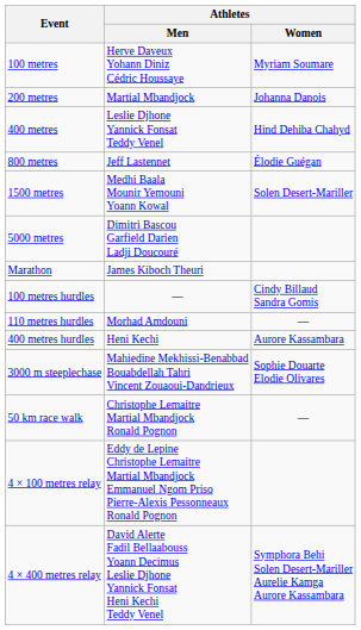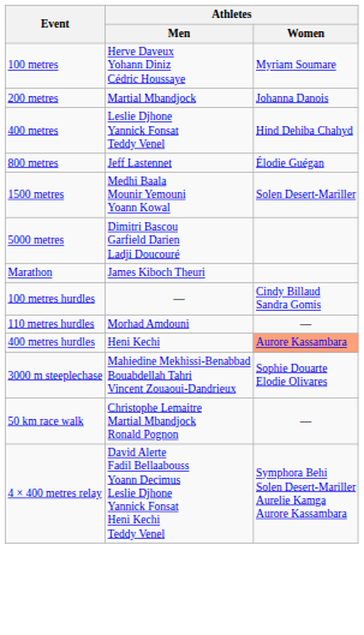 <table class=wikitable style="font-size:90%">
 <tr>
 <th rowspan=2>Event</th>
 <th colspan=2>Athletes</th>
 </tr>
 <tr>
 <th>Men</th>
 <th>Women</th>
 </tr>
 <tr>
 <td><a href='#'>100 metres</a></td>
 <td><a href='#'>Herve Daveux</a><br><a href='#'>Yohann Diniz</a><br><a href='#'>Cédric Houssaye</a></td>
 <td><a href='#'>Myriam Soumare</a></td>
 </tr>
 <tr>
 <td><a href='#'>200 metres</a></td>
 <td><a href='#'>Martial Mbandjock</a></td>
 <td><a href='#'>Johanna Danois</a></td>
 </tr>
 <tr>
 <td><a href='#'>400 metres</a></td>
 <td><a href='#'>Leslie Djhone</a><br><a href='#'>Yannick Fonsat</a><br><a href='#'>Teddy Venel</a></td>
 <td><a href='#'>Hind Dehiba Chahyd</a></td>
 </tr>
 <tr>
 <td><a href='#'>800 metres</a></td>
 <td><a href='#'>Jeff Lastennet</a></td>
 <td><a href='#'>Élodie Guégan</a></td>
 </tr>
 <tr>
 <td><a href='#'>1500 metres</a></td>
 <td><a href='#'>Medhi Baala</a><br><a href='#'>Mounir Yemouni</a><br><a href='#'>Yoann Kowal</a></td>
 <td><a href='#'>Solen Desert-Mariller</a></td>
 </tr>
 <tr>
 <td><a href='#'>5000 metres</a></td>
 <td><a href='#'>Dimitri Bascou</a><br><a href='#'>Garfield Darien</a><br><a href='#'>Ladji Doucouré</a></td>
 <td></td>
 </tr>
 <tr>
 <td><a href='#'>Marathon</a></td>
 <td><a href='#'>James Kiboch Theuri</a></td>
 <td></td>
 </tr>
 <tr>
 <td><a href='#'>100 metres hurdles</a></td>
 <td align=center>—</td>
 <td><a href='#'>Cindy Billaud</a><br><a href='#'>Sandra Gomis</a></td>
 </tr>
 <tr>
 <td><a href='#'>110 metres hurdles</a></td>
 <td><a href='#'>Morhad Amdouni</a></td>
 <td align=center>—</td>
 </tr>
 <tr>
 <td><a href='#'>400 metres hurdles</a></td>
 <td><a href='#'>Heni Kechi</a></td>
-<td><a href='#'>Aurore Kassambara</a></td>
+<td style="background: lightsalmon;"><a href='#'>Aurore Kassambara</a></td>
 </tr>
 <tr>
 <td><a href='#'>3000 m steeplechase</a></td>
 <td><a href='#'>Mahiedine Mekhissi-Benabbad</a><br><a href='#'>Bouabdellah Tahri</a><br><a href='#'>Vincent Zouaoui-Dandrieux</a></td>
 <td><a href='#'>Sophie Douarte</a><br><a href='#'>Elodie Olivares</a></td>
 </tr>
 <tr>
 <td><a href='#'>50 km race walk</a></td>
 <td><a href='#'>Christophe Lemaitre</a><br><a href='#'>Martial Mbandjock</a><br><a href='#'>Ronald Pognon</a></td>
 <td align=center>—</td>
 </tr>
 <tr>
-<td><a href='#'>4 × 100 metres relay</a></td>
-<td><a href='#'>Eddy de Lepine</a><br><a href='#'>Christophe Lemaitre</a><br><a href='#'>Martial Mbandjock</a><br><a href='#'>Emmanuel Ngom Priso</a><br><a href='#'>Pierre-Alexis Pessonneaux</a><br><a href='#'>Ronald Pognon</a></td>
-<td></td>
-</tr>
-<tr>
 <td><a href='#'>4 × 400 metres relay</a></td>
 <td><a href='#'>David Alerte</a><br><a href='#'>Fadil Bellaabouss</a><br><a href='#'>Yoann Decimus</a><br><a href='#'>Leslie Djhone</a><br><a href='#'>Yannick Fonsat</a><br><a href='#'>Heni Kechi</a><br><a href='#'>Teddy Venel</a></td>
 <td><a href='#'>Symphora Behi</a><br><a href='#'>Solen Desert-Mariller</a><br><a href='#'>Aurelie Kamga</a><br><a href='#'>Aurore Kassambara</a></td>
 </tr>
 </table>
